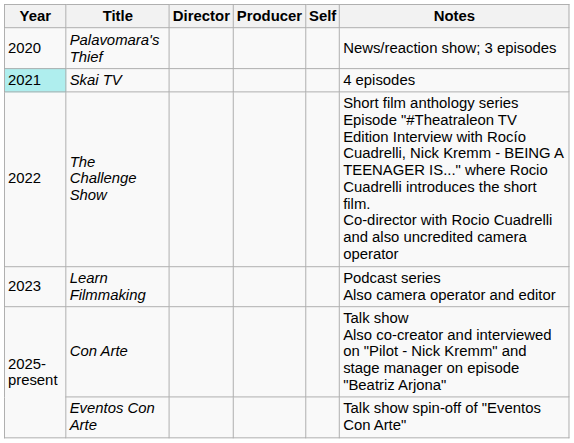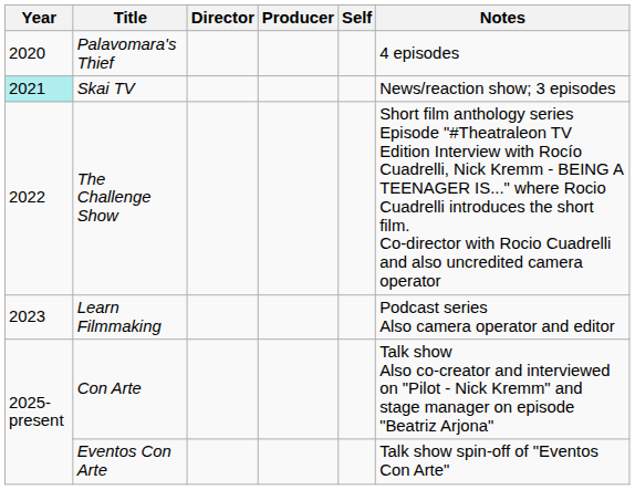 <table class= wikitable sortable>
 <tr>
 <th>Year</th>
 <th>Title</th>
 <th>Director</th>
 <th>Producer</th>
 <th>Self</th>
 <th>Notes</th>
 </tr>
 <tr>
 <td>2020</td>
 <td><em>Palavomara's Thief</em></td>
 <td></td>
 <td></td>
 <td></td>
-<td>News/reaction show; 3 episodes</td>
+<td>4 episodes</td>
 </tr>
 <tr>
 <td style="background: paleturquoise;">2021</td>
 <td><em>Skai TV</em></td>
 <td></td>
 <td></td>
 <td></td>
-<td>4 episodes</td>
+<td>News/reaction show; 3 episodes</td>
 </tr>
 <tr>
 <td>2022</td>
 <td><em>The Challenge Show</em></td>
 <td></td>
 <td></td>
 <td></td>
 <td>Short film anthology series<br>Episode "#Theatraleon TV Edition Interview with Rocío Cuadrelli, Nick Kremm - BEING A TEENAGER IS..." where Rocio Cuadrelli introduces the short film.<br> Co-director with Rocio Cuadrelli and also uncredited camera operator</td>
 </tr>
 <tr>
 <td>2023</td>
 <td><em>Learn Filmmaking</em></td>
 <td></td>
 <td></td>
 <td></td>
 <td>Podcast series<br> Also camera operator and editor</td>
 </tr>
 <tr>
 <td rowspan=2>2025-present</td>
 <td><em>Con Arte</em></td>
 <td></td>
 <td></td>
 <td></td>
 <td>Talk show<br>Also co-creator and interviewed on "Pilot - Nick Kremm" and stage manager on episode "Beatriz Arjona"</td>
 </tr>
 <tr>
 <td><em>Eventos Con Arte</em></td>
 <td></td>
 <td></td>
 <td></td>
 <td>Talk show spin-off of "Eventos Con Arte"</td>
 </tr>
 </table>
